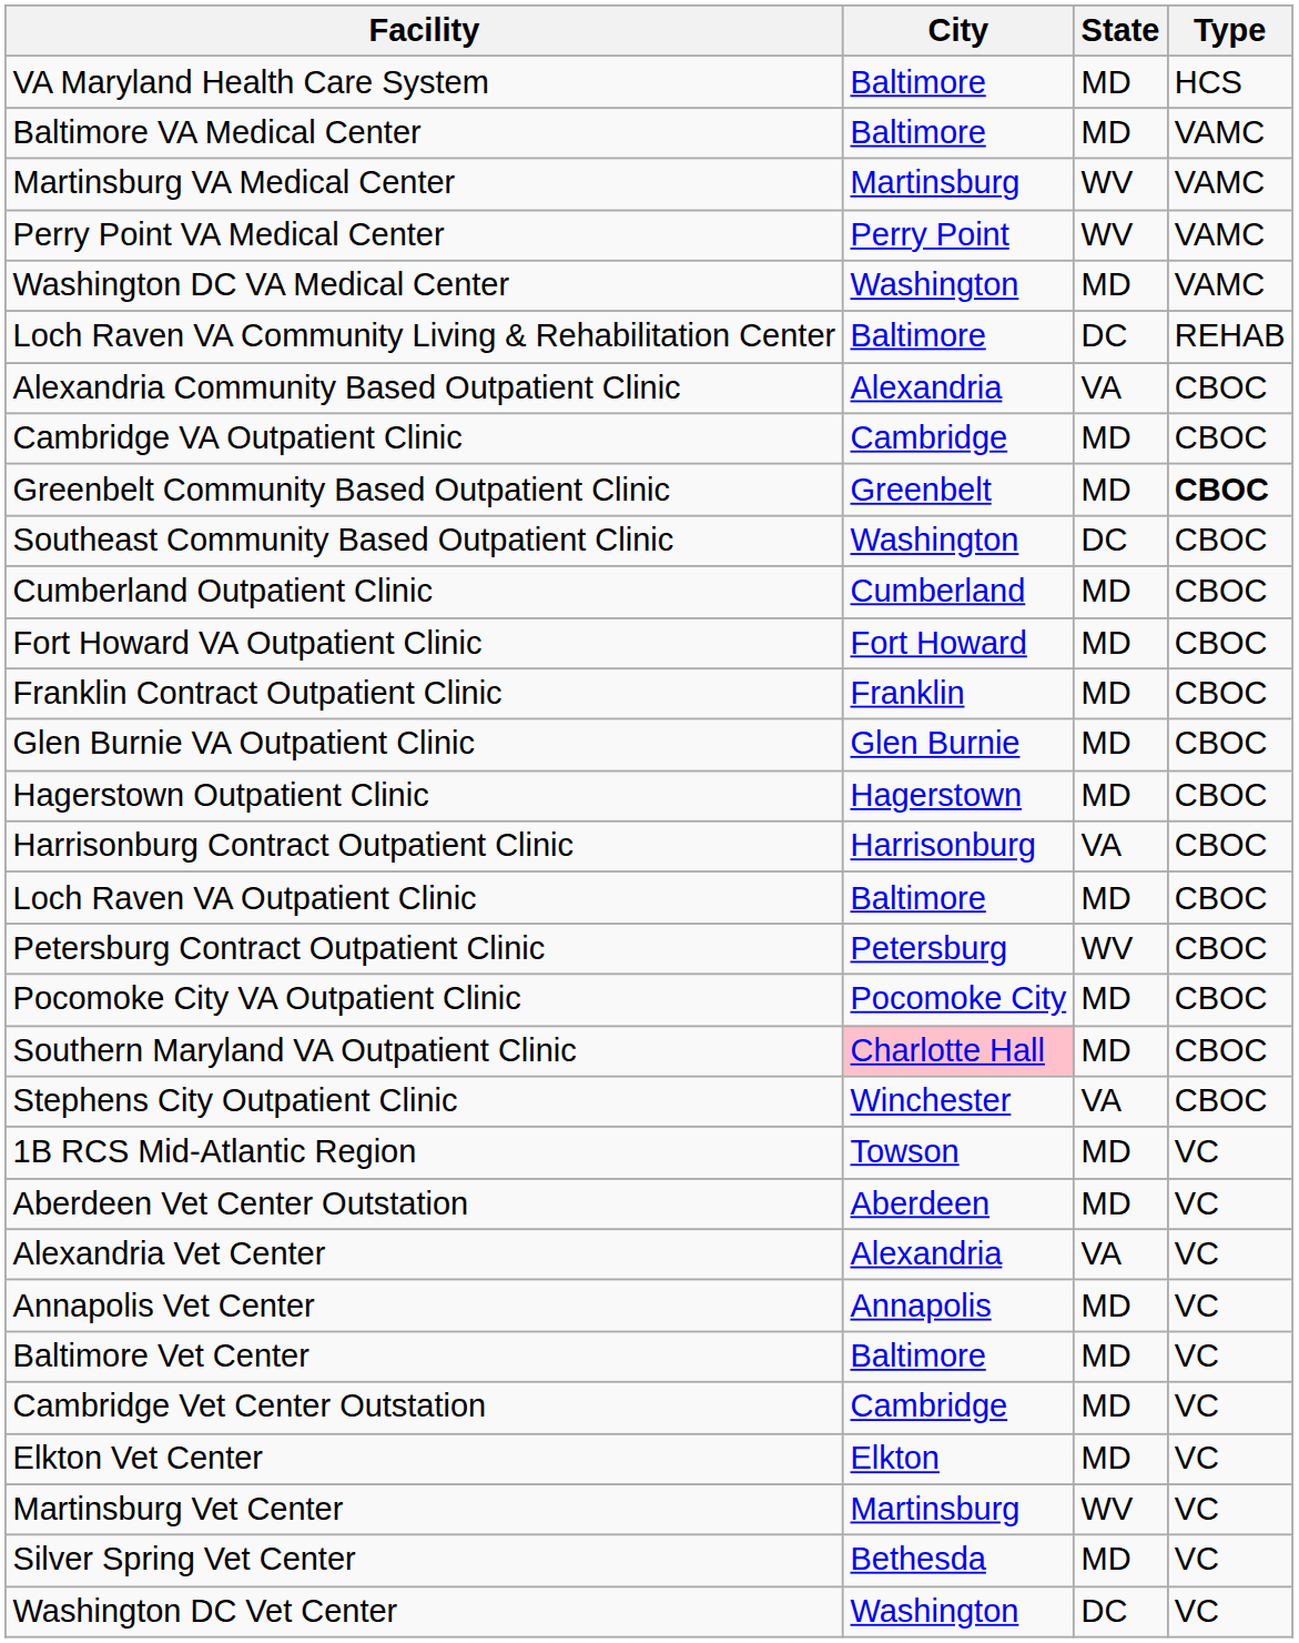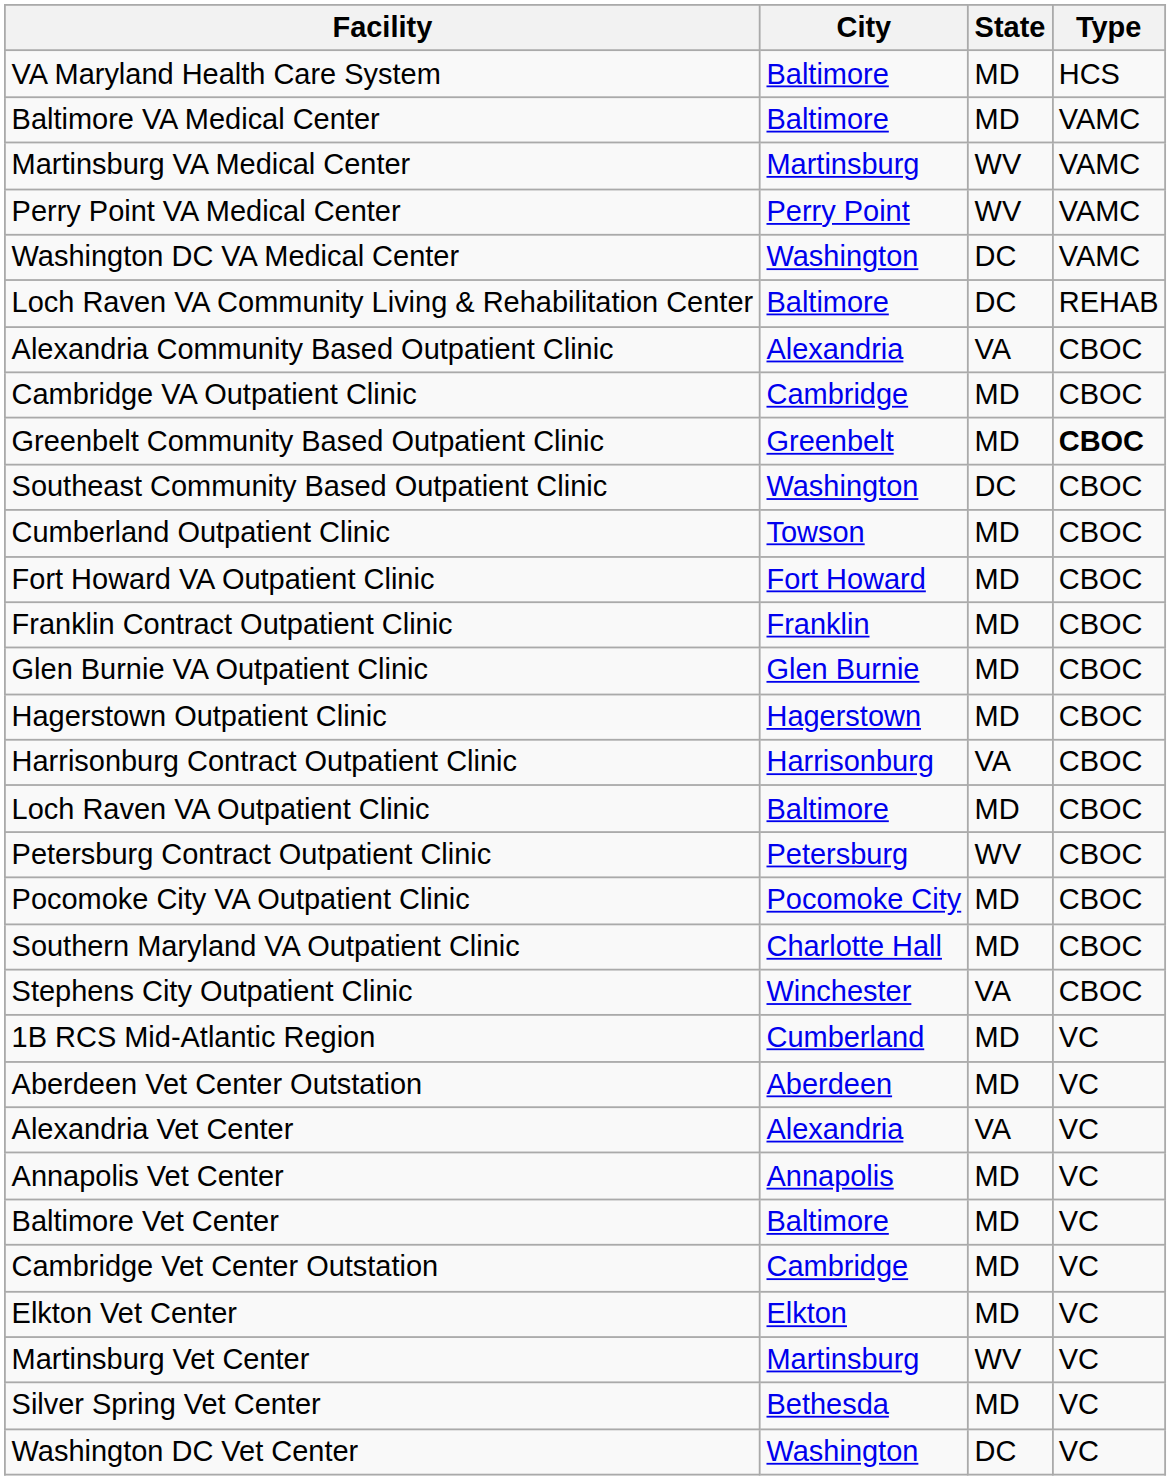 <table id="VISN5" class="wikitable sortable">
 <tr>
 <th>Facility</th>
 <th>City</th>
 <th>State</th>
 <th>Type</th>
 </tr>
 <tr>
 <td>VA Maryland Health Care System</td>
 <td><a href='#'>Baltimore</a></td>
 <td>MD</td>
 <td>HCS</td>
 </tr>
 <tr>
 <td>Baltimore VA Medical Center</td>
 <td><a href='#'>Baltimore</a></td>
 <td>MD</td>
 <td>VAMC</td>
 </tr>
 <tr>
 <td>Martinsburg VA Medical Center</td>
 <td><a href='#'>Martinsburg</a></td>
 <td>WV</td>
 <td>VAMC</td>
 </tr>
 <tr>
 <td>Perry Point VA Medical Center</td>
 <td><a href='#'>Perry Point</a></td>
 <td>WV</td>
 <td>VAMC</td>
 </tr>
 <tr>
 <td>Washington DC VA Medical Center</td>
 <td><a href='#'>Washington</a></td>
-<td>MD</td>
+<td>DC</td>
 <td>VAMC</td>
 </tr>
 <tr>
 <td>Loch Raven VA Community Living & Rehabilitation Center</td>
 <td><a href='#'>Baltimore</a></td>
 <td>DC</td>
 <td>REHAB</td>
 </tr>
 <tr>
 <td>Alexandria Community Based Outpatient Clinic</td>
 <td><a href='#'>Alexandria</a></td>
 <td>VA</td>
 <td>CBOC</td>
 </tr>
 <tr>
 <td>Cambridge VA Outpatient Clinic</td>
 <td><a href='#'>Cambridge</a></td>
 <td>MD</td>
 <td>CBOC</td>
 </tr>
 <tr>
 <td>Greenbelt Community Based Outpatient Clinic</td>
 <td><a href='#'>Greenbelt</a></td>
 <td>MD</td>
 <td><strong>CBOC</strong></td>
 </tr>
 <tr>
 <td>Southeast Community Based Outpatient Clinic</td>
 <td><a href='#'>Washington</a></td>
 <td>DC</td>
 <td>CBOC</td>
 </tr>
 <tr>
 <td>Cumberland Outpatient Clinic</td>
-<td><a href='#'>Cumberland</a></td>
+<td><a href='#'>Towson</a></td>
 <td>MD</td>
 <td>CBOC</td>
 </tr>
 <tr>
 <td>Fort Howard VA Outpatient Clinic</td>
 <td><a href='#'>Fort Howard</a></td>
 <td>MD</td>
 <td>CBOC</td>
 </tr>
 <tr>
 <td>Franklin Contract Outpatient Clinic</td>
 <td><a href='#'>Franklin</a></td>
 <td>MD</td>
 <td>CBOC</td>
 </tr>
 <tr>
 <td>Glen Burnie VA Outpatient Clinic</td>
 <td><a href='#'>Glen Burnie</a></td>
 <td>MD</td>
 <td>CBOC</td>
 </tr>
 <tr>
 <td>Hagerstown Outpatient Clinic</td>
 <td><a href='#'>Hagerstown</a></td>
 <td>MD</td>
 <td>CBOC</td>
 </tr>
 <tr>
 <td>Harrisonburg Contract Outpatient Clinic</td>
 <td><a href='#'>Harrisonburg</a></td>
 <td>VA</td>
 <td>CBOC</td>
 </tr>
 <tr>
 <td>Loch Raven VA Outpatient Clinic</td>
 <td><a href='#'>Baltimore</a></td>
 <td>MD</td>
 <td>CBOC</td>
 </tr>
 <tr>
 <td>Petersburg Contract Outpatient Clinic</td>
 <td><a href='#'>Petersburg</a></td>
 <td>WV</td>
 <td>CBOC</td>
 </tr>
 <tr>
 <td>Pocomoke City VA Outpatient Clinic</td>
 <td><a href='#'>Pocomoke City</a></td>
 <td>MD</td>
 <td>CBOC</td>
 </tr>
 <tr>
 <td>Southern Maryland VA Outpatient Clinic</td>
-<td style="background: pink;"><a href='#'>Charlotte Hall</a></td>
+<td><a href='#'>Charlotte Hall</a></td>
 <td>MD</td>
 <td>CBOC</td>
 </tr>
 <tr>
 <td>Stephens City Outpatient Clinic</td>
 <td><a href='#'>Winchester</a></td>
 <td>VA</td>
 <td>CBOC</td>
 </tr>
 <tr>
 <td>1B RCS Mid-Atlantic Region</td>
-<td><a href='#'>Towson</a></td>
+<td><a href='#'>Cumberland</a></td>
 <td>MD</td>
 <td>VC</td>
 </tr>
 <tr>
 <td>Aberdeen Vet Center Outstation</td>
 <td><a href='#'>Aberdeen</a></td>
 <td>MD</td>
 <td>VC</td>
 </tr>
 <tr>
 <td>Alexandria Vet Center</td>
 <td><a href='#'>Alexandria</a></td>
 <td>VA</td>
 <td>VC</td>
 </tr>
 <tr>
 <td>Annapolis Vet Center</td>
 <td><a href='#'>Annapolis</a></td>
 <td>MD</td>
 <td>VC</td>
 </tr>
 <tr>
 <td>Baltimore Vet Center</td>
 <td><a href='#'>Baltimore</a></td>
 <td>MD</td>
 <td>VC</td>
 </tr>
 <tr>
 <td>Cambridge Vet Center Outstation</td>
 <td><a href='#'>Cambridge</a></td>
 <td>MD</td>
 <td>VC</td>
 </tr>
 <tr>
 <td>Elkton Vet Center</td>
 <td><a href='#'>Elkton</a></td>
 <td>MD</td>
 <td>VC</td>
 </tr>
 <tr>
 <td>Martinsburg Vet Center</td>
 <td><a href='#'>Martinsburg</a></td>
 <td>WV</td>
 <td>VC</td>
 </tr>
 <tr>
 <td>Silver Spring Vet Center</td>
 <td><a href='#'>Bethesda</a></td>
 <td>MD</td>
 <td>VC</td>
 </tr>
 <tr>
 <td>Washington DC Vet Center</td>
 <td><a href='#'>Washington</a></td>
 <td>DC</td>
 <td>VC</td>
 </tr>
 </table>
